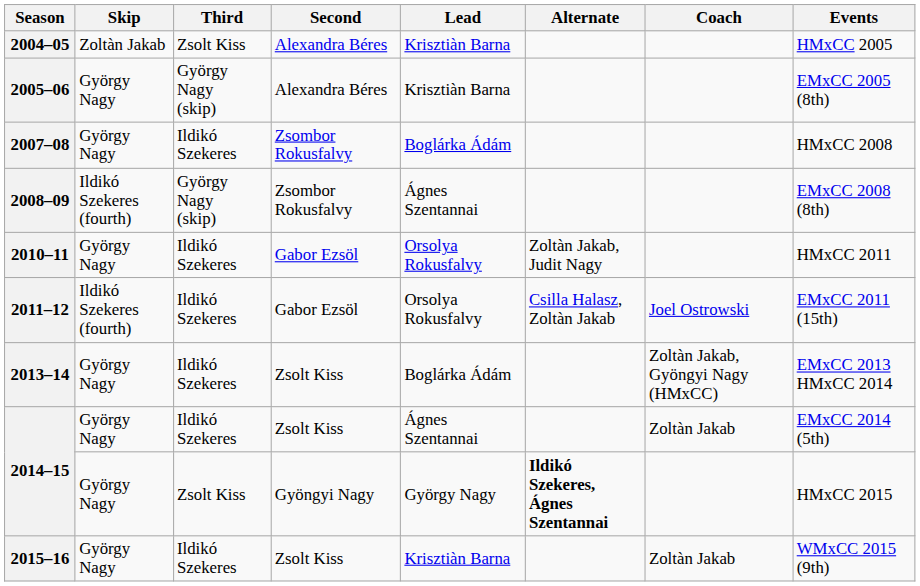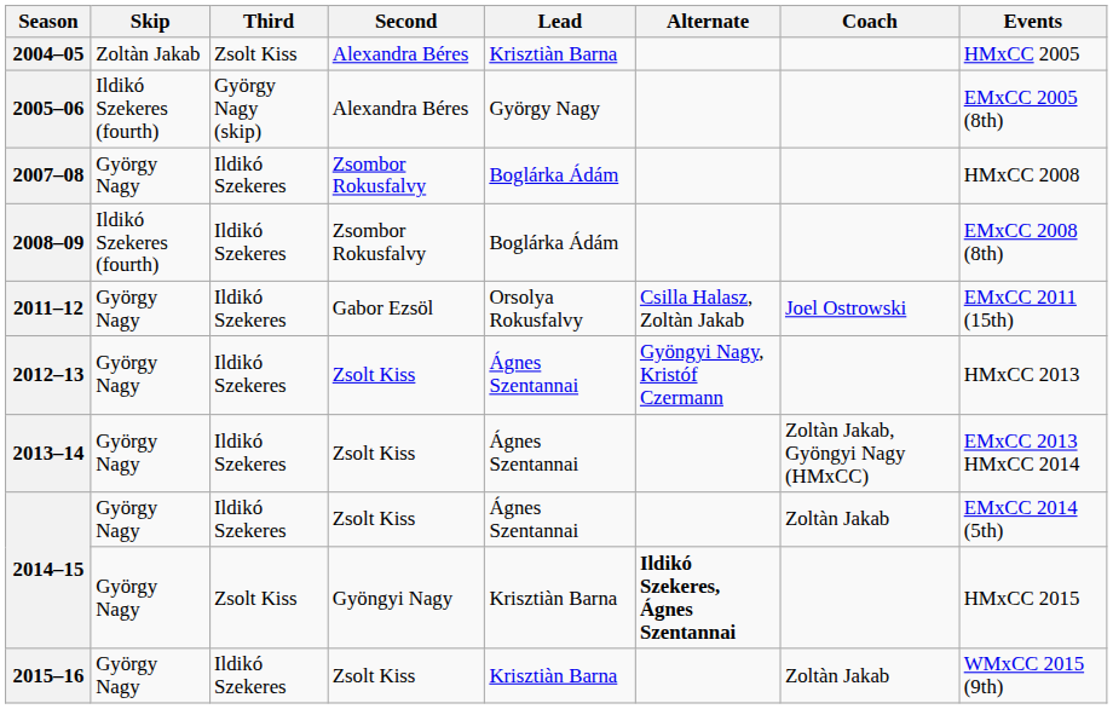 <table class="wikitable">
 <tr>
 <th scope="col" width=60>Season</th>
 <th scope="col">Skip</th>
 <th scope="col">Third</th>
 <th scope="col">Second</th>
 <th scope="col">Lead</th>
 <th scope="col">Alternate</th>
 <th scope="col">Coach</th>
 <th scope="col">Events</th>
 </tr>
 <tr>
 <th scope="row">2004–05</th>
 <td>Zoltàn Jakab</td>
 <td>Zsolt Kiss</td>
 <td><a href='#'>Alexandra Béres</a></td>
 <td><a href='#'>Krisztiàn Barna</a></td>
 <td></td>
 <td></td>
 <td><a href='#'>HMxCC</a> 2005 </td>
 </tr>
 <tr>
 <th scope="row">2005–06</th>
-<td>György Nagy</td>
+<td>Ildikó Szekeres<br>(fourth)</td>
 <td>György Nagy<br>(skip)</td>
 <td>Alexandra Béres</td>
-<td>Krisztiàn Barna</td>
+<td>György Nagy</td>
 <td></td>
 <td></td>
 <td><a href='#'>EMxCC 2005</a> (8th)</td>
 </tr>
 <tr>
 <th scope="row">2007–08</th>
 <td>György Nagy</td>
 <td>Ildikó Szekeres</td>
 <td><a href='#'>Zsombor Rokusfalvy</a></td>
 <td><a href='#'>Boglárka Ádám</a></td>
 <td></td>
 <td></td>
 <td>HMxCC 2008 </td>
 </tr>
 <tr>
 <th scope="row">2008–09</th>
 <td>Ildikó Szekeres<br>(fourth)</td>
-<td>György Nagy<br>(skip)</td>
+<td>Ildikó Szekeres</td>
 <td>Zsombor Rokusfalvy</td>
-<td>Ágnes Szentannai</td>
+<td>Boglárka Ádám</td>
 <td></td>
 <td></td>
 <td><a href='#'>EMxCC 2008</a> (8th)</td>
 </tr>
 <tr>
-<th scope="row">2010–11</th>
+<th scope="row">2011–12</th>
 <td>György Nagy</td>
-<td>Ildikó Szekeres</td>
-<td><a href='#'>Gabor Ezsöl</a></td>
-<td><a href='#'>Orsolya Rokusfalvy</a></td>
-<td>Zoltàn Jakab,<br>Judit Nagy</td>
-<td></td>
-<td>HMxCC 2011 </td>
-</tr>
-<tr>
-<th scope="row">2011–12</th>
-<td>Ildikó Szekeres<br>(fourth)</td>
 <td>Ildikó Szekeres</td>
 <td>Gabor Ezsöl</td>
 <td>Orsolya Rokusfalvy</td>
 <td><a href='#'>Csilla Halasz</a>,<br>Zoltàn Jakab</td>
 <td><a href='#'>Joel Ostrowski</a></td>
 <td><a href='#'>EMxCC 2011</a> (15th)</td>
 </tr>
 <tr>
+<th scope="row">2012–13</th>
+<td>György Nagy</td>
+<td>Ildikó Szekeres</td>
+<td><a href='#'>Zsolt Kiss</a></td>
+<td><a href='#'>Ágnes Szentannai</a></td>
+<td><a href='#'>Gyöngyi Nagy</a>,<br><a href='#'>Kristóf Czermann</a></td>
+<td></td>
+<td>HMxCC 2013 </td>
+</tr>
+<tr>
 <th scope="row">2013–14</th>
 <td>György Nagy</td>
 <td>Ildikó Szekeres</td>
 <td>Zsolt Kiss</td>
-<td>Boglárka Ádám</td>
+<td>Ágnes Szentannai</td>
 <td></td>
 <td>Zoltàn Jakab,<br>Gyöngyi Nagy (HMxCC)</td>
 <td><a href='#'>EMxCC 2013</a> <br>HMxCC 2014 </td>
 </tr>
 <tr>
 <th scope="row" rowspan=2>2014–15</th>
 <td>György Nagy</td>
 <td>Ildikó Szekeres</td>
 <td>Zsolt Kiss</td>
 <td>Ágnes Szentannai</td>
 <td></td>
 <td>Zoltàn Jakab</td>
 <td><a href='#'>EMxCC 2014</a> (5th)</td>
 </tr>
 <tr>
 <td>György Nagy</td>
 <td>Zsolt Kiss</td>
 <td>Gyöngyi Nagy</td>
-<td>György Nagy</td>
+<td>Krisztiàn Barna</td>
 <td><strong>Ildikó Szekeres,<br>Ágnes Szentannai</strong></td>
 <td></td>
 <td>HMxCC 2015 </td>
 </tr>
 <tr>
 <th scope="row">2015–16</th>
 <td>György Nagy</td>
 <td>Ildikó Szekeres</td>
 <td>Zsolt Kiss</td>
 <td><a href='#'>Krisztiàn Barna</a></td>
 <td></td>
 <td>Zoltàn Jakab</td>
 <td><a href='#'>WMxCC 2015</a> (9th)</td>
 </tr>
 </table>
